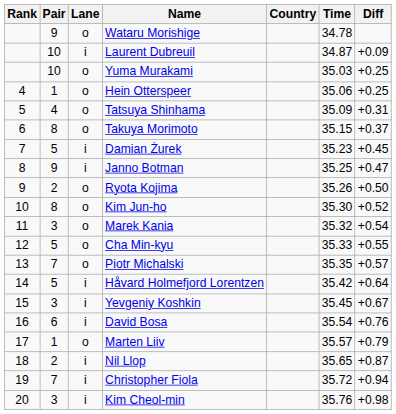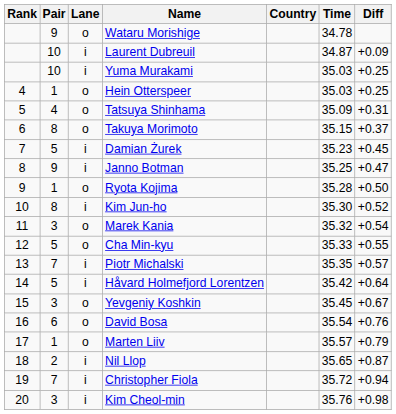 <table class="wikitable sortable" style="text-align:center">
 <tr>
 <th>Rank</th>
 <th>Pair</th>
 <th>Lane</th>
 <th>Name</th>
 <th>Country</th>
 <th>Time</th>
 <th>Diff</th>
 </tr>
 <tr>
 <td></td>
 <td>9</td>
 <td>o</td>
 <td align=left><a href='#'>Wataru Morishige</a></td>
 <td align=left></td>
 <td>34.78</td>
 </tr>
 <tr>
 <td></td>
 <td>10</td>
 <td>i</td>
 <td align=left><a href='#'>Laurent Dubreuil</a></td>
 <td align=left></td>
 <td>34.87</td>
 <td>+0.09</td>
 </tr>
 <tr>
 <td></td>
 <td>10</td>
-<td>o</td>
+<td>i</td>
 <td align=left><a href='#'>Yuma Murakami</a></td>
 <td align=left></td>
 <td>35.03</td>
 <td>+0.25</td>
 </tr>
 <tr>
 <td>4</td>
 <td>1</td>
 <td>o</td>
 <td align=left><a href='#'>Hein Otterspeer</a></td>
 <td align=left></td>
-<td>35.06</td>
+<td>35.03</td>
 <td>+0.25</td>
 </tr>
 <tr>
 <td>5</td>
 <td>4</td>
 <td>o</td>
 <td align=left><a href='#'>Tatsuya Shinhama</a></td>
 <td align=left></td>
 <td>35.09</td>
 <td>+0.31</td>
 </tr>
 <tr>
 <td>6</td>
 <td>8</td>
 <td>o</td>
 <td align=left><a href='#'>Takuya Morimoto</a></td>
 <td align=left></td>
 <td>35.15</td>
 <td>+0.37</td>
 </tr>
 <tr>
 <td>7</td>
 <td>5</td>
 <td>i</td>
 <td align=left><a href='#'>Damian Żurek</a></td>
 <td align=left></td>
 <td>35.23</td>
 <td>+0.45</td>
 </tr>
 <tr>
 <td>8</td>
 <td>9</td>
 <td>i</td>
 <td align=left><a href='#'>Janno Botman</a></td>
 <td align=left></td>
 <td>35.25</td>
 <td>+0.47</td>
 </tr>
 <tr>
 <td>9</td>
-<td>2</td>
+<td>1</td>
 <td>o</td>
 <td align=left><a href='#'>Ryota Kojima</a></td>
 <td align=left></td>
-<td>35.26</td>
+<td>35.28</td>
 <td>+0.50</td>
 </tr>
 <tr>
 <td>10</td>
 <td>8</td>
-<td>o</td>
+<td>i</td>
 <td align=left><a href='#'>Kim Jun-ho</a></td>
 <td align=left></td>
 <td>35.30</td>
 <td>+0.52</td>
 </tr>
 <tr>
 <td>11</td>
 <td>3</td>
 <td>o</td>
 <td align=left><a href='#'>Marek Kania</a></td>
 <td align=left></td>
 <td>35.32</td>
 <td>+0.54</td>
 </tr>
 <tr>
 <td>12</td>
 <td>5</td>
 <td>o</td>
 <td align=left><a href='#'>Cha Min-kyu</a></td>
 <td align=left></td>
 <td>35.33</td>
 <td>+0.55</td>
 </tr>
 <tr>
 <td>13</td>
 <td>7</td>
-<td>o</td>
+<td>i</td>
 <td align=left><a href='#'>Piotr Michalski</a></td>
 <td align=left></td>
 <td>35.35</td>
 <td>+0.57</td>
 </tr>
 <tr>
 <td>14</td>
 <td>5</td>
 <td>i</td>
 <td align=left><a href='#'>Håvard Holmefjord Lorentzen</a></td>
 <td align=left></td>
 <td>35.42</td>
 <td>+0.64</td>
 </tr>
 <tr>
 <td>15</td>
 <td>3</td>
-<td>i</td>
+<td>o</td>
 <td align=left><a href='#'>Yevgeniy Koshkin</a></td>
 <td align=left></td>
 <td>35.45</td>
 <td>+0.67</td>
 </tr>
 <tr>
 <td>16</td>
 <td>6</td>
-<td>i</td>
+<td>o</td>
 <td align=left><a href='#'>David Bosa</a></td>
 <td align=left></td>
 <td>35.54</td>
 <td>+0.76</td>
 </tr>
 <tr>
 <td>17</td>
 <td>1</td>
 <td>o</td>
 <td align=left><a href='#'>Marten Liiv</a></td>
 <td align=left></td>
 <td>35.57</td>
 <td>+0.79</td>
 </tr>
 <tr>
 <td>18</td>
 <td>2</td>
 <td>i</td>
 <td align=left><a href='#'>Nil Llop</a></td>
 <td align=left></td>
 <td>35.65</td>
 <td>+0.87</td>
 </tr>
 <tr>
 <td>19</td>
 <td>7</td>
 <td>i</td>
 <td align=left><a href='#'>Christopher Fiola</a></td>
 <td align=left></td>
 <td>35.72</td>
 <td>+0.94</td>
 </tr>
 <tr>
 <td>20</td>
 <td>3</td>
 <td>i</td>
 <td align=left><a href='#'>Kim Cheol-min</a></td>
 <td align=left></td>
 <td>35.76</td>
 <td>+0.98</td>
 </tr>
 </table>
